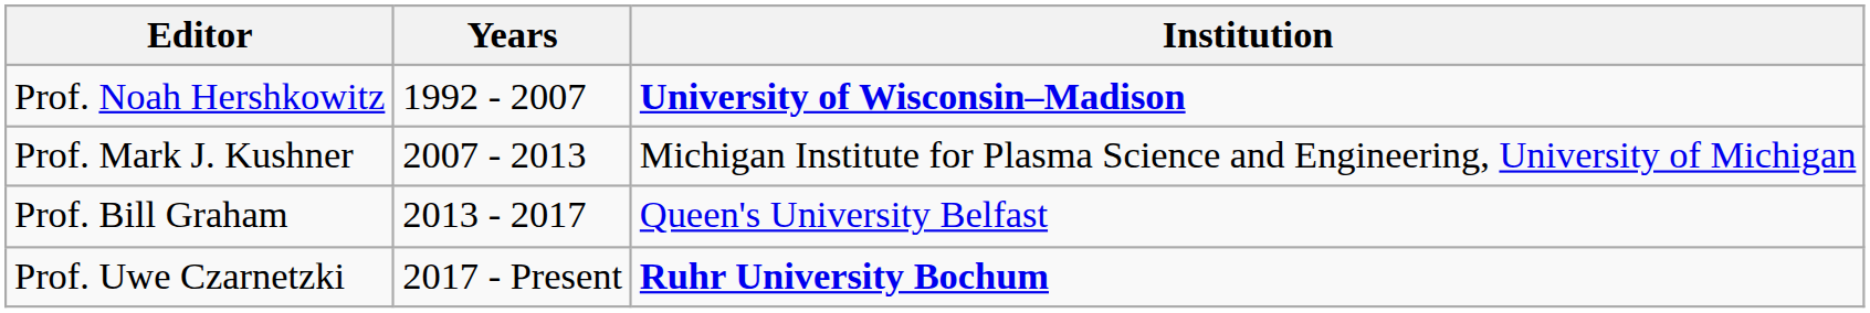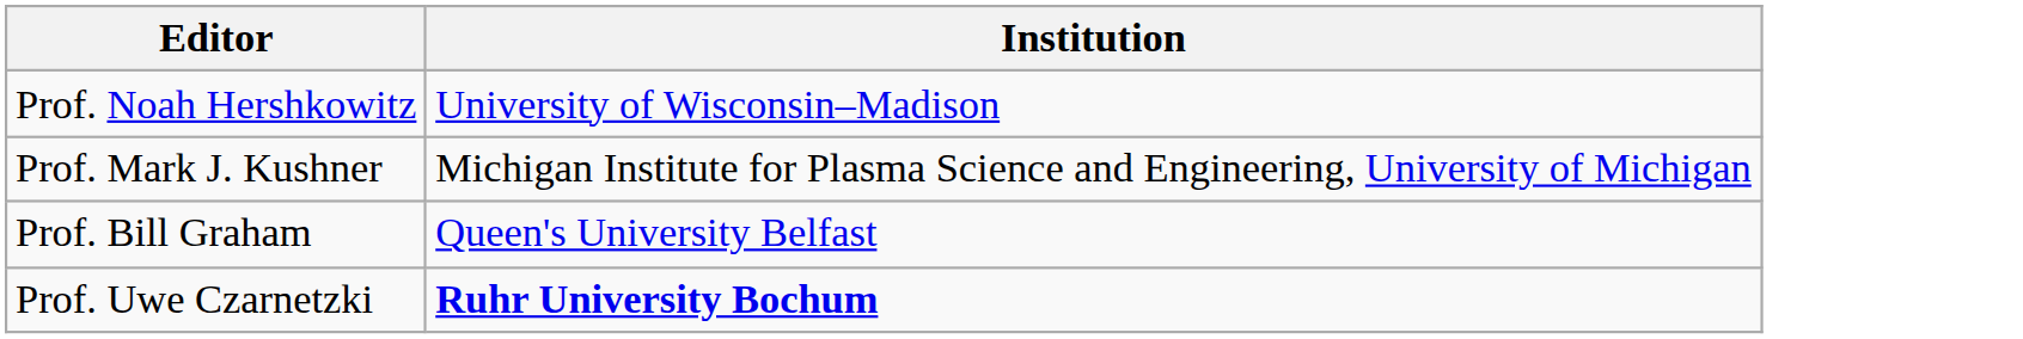 <table class="wikitable">
 <tr>
 <th>Editor</th>
-<th>Years</th>
 <th>Institution</th>
 </tr>
 <tr>
 <td>Prof. <a href='#'>Noah Hershkowitz</a></td>
-<td>1992 - 2007</td>
-<td><strong><a href='#'>University of Wisconsin–Madison</a></strong></td>
+<td><a href='#'>University of Wisconsin–Madison</a></td>
 </tr>
 <tr>
 <td>Prof. Mark J. Kushner</td>
-<td>2007 - 2013</td>
 <td>Michigan Institute for Plasma Science and Engineering, <a href='#'>University of Michigan</a></td>
 </tr>
 <tr>
 <td>Prof. Bill Graham</td>
-<td>2013 - 2017</td>
 <td><a href='#'>Queen's University Belfast</a></td>
 </tr>
 <tr>
 <td>Prof. Uwe Czarnetzki</td>
-<td>2017 - Present</td>
 <td><strong><a href='#'>Ruhr University Bochum</a></strong></td>
 </tr>
 </table>
